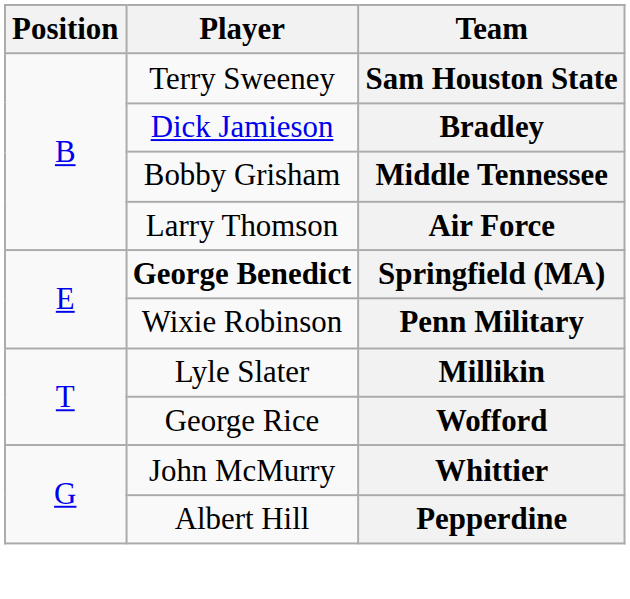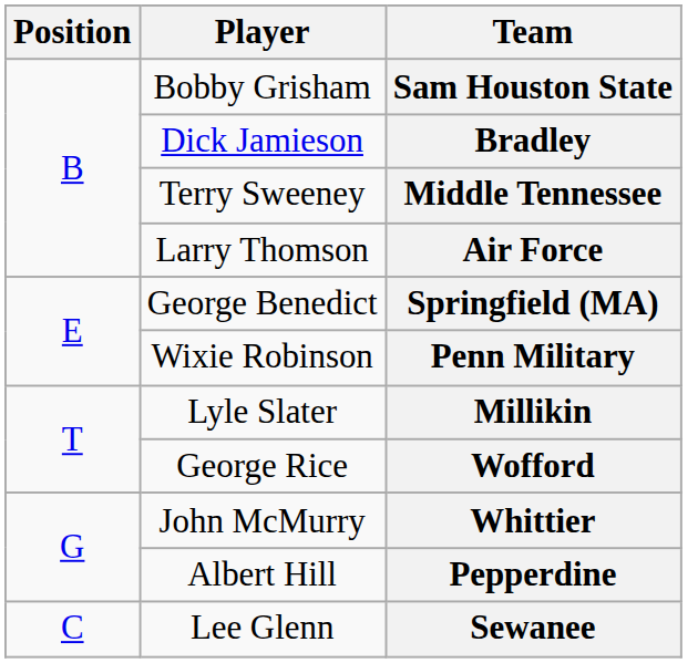 <table class="wikitable">
 <tr>
 <th>Position</th>
 <th>Player</th>
 <th>Team</th>
 </tr>
 <tr style="text-align:center;">
 <td rowspan="4"><a href='#'>B</a></td>
-<td>Terry Sweeney</td>
+<td>Bobby Grisham</td>
 <th Style = >Sam Houston State</th>
 </tr>
 <tr style="text-align:center;">
 <td><a href='#'>Dick Jamieson</a></td>
 <th Style = >Bradley</th>
 </tr>
 <tr style="text-align:center;">
-<td>Bobby Grisham</td>
+<td>Terry Sweeney</td>
 <th Style = >Middle Tennessee</th>
 </tr>
 <tr style="text-align:center;">
 <td>Larry Thomson</td>
 <th Style = >Air Force</th>
 </tr>
 <tr style="text-align:center;">
 <td rowspan="2"><a href='#'>E</a></td>
-<td><strong>George Benedict</strong></td>
+<td>George Benedict</td>
 <th Style = >Springfield (MA)</th>
 </tr>
 <tr style="text-align:center;">
 <td>Wixie Robinson</td>
 <th Style = >Penn Military</th>
 </tr>
 <tr style="text-align:center;">
 <td rowspan="2"><a href='#'>T</a></td>
 <td>Lyle Slater</td>
 <th Style = >Millikin</th>
 </tr>
 <tr style="text-align:center;">
 <td>George Rice</td>
 <th Style = >Wofford</th>
 </tr>
 <tr style="text-align:center;">
 <td rowspan="2"><a href='#'>G</a></td>
 <td>John McMurry</td>
 <th Style = >Whittier</th>
 </tr>
 <tr style="text-align:center;">
 <td>Albert Hill</td>
 <th Style = >Pepperdine</th>
 </tr>
+<tr style="text-align:center;">
+<td><a href='#'>C</a></td>
+<td>Lee Glenn</td>
+<th Style = >Sewanee</th>
+</tr>
 </table>
